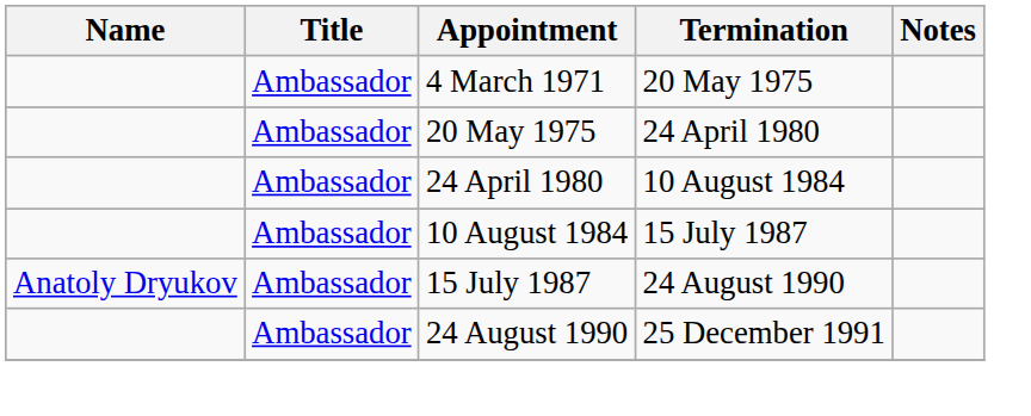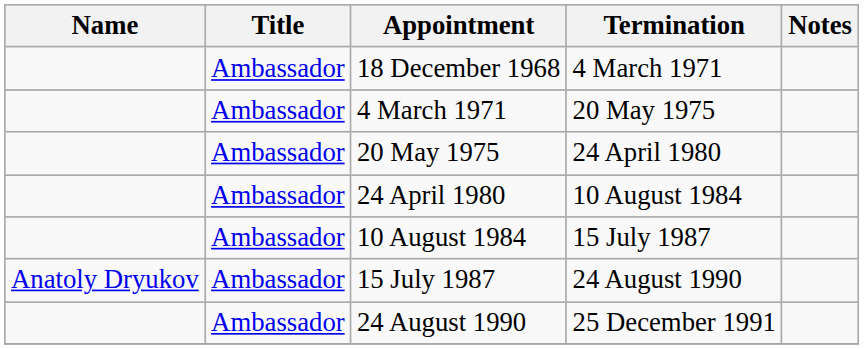 <table class="wikitable">
 <tr valign="middle">
 <th>Name</th>
 <th>Title</th>
 <th>Appointment</th>
 <th>Termination</th>
 <th>Notes</th>
+</tr>
+<tr>
+<td></td>
+<td><a href='#'>Ambassador</a></td>
+<td>18 December 1968</td>
+<td>4 March 1971</td>
+<td></td>
 </tr>
 <tr>
 <td></td>
 <td><a href='#'>Ambassador</a></td>
 <td>4 March 1971</td>
 <td>20 May 1975</td>
 <td></td>
 </tr>
 <tr>
 <td></td>
 <td><a href='#'>Ambassador</a></td>
 <td>20 May 1975</td>
 <td>24 April 1980</td>
 <td></td>
 </tr>
 <tr>
 <td></td>
 <td><a href='#'>Ambassador</a></td>
 <td>24 April 1980</td>
 <td>10 August 1984</td>
 <td></td>
 </tr>
 <tr>
 <td></td>
 <td><a href='#'>Ambassador</a></td>
 <td>10 August 1984</td>
 <td>15 July 1987</td>
 <td></td>
 </tr>
 <tr>
 <td><a href='#'>Anatoly Dryukov</a></td>
 <td><a href='#'>Ambassador</a></td>
 <td>15 July 1987</td>
 <td>24 August 1990</td>
 <td></td>
 </tr>
 <tr>
 <td></td>
 <td><a href='#'>Ambassador</a></td>
 <td>24 August 1990</td>
 <td>25 December 1991</td>
 <td></td>
 </tr>
 <tr>
 </tr>
 </table>
